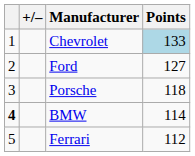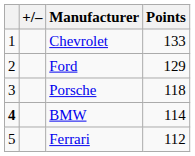 <table class="wikitable" style="font-size: 95%;">
 <tr>
 <th scope="col"></th>
 <th scope="col">+/–</th>
 <th scope="col">Manufacturer</th>
 <th scope="col">Points</th>
 </tr>
 <tr>
 <td align=center>1</td>
 <td align="left"></td>
 <td> <a href='#'>Chevrolet</a></td>
-<td align=right style="background: lightblue;">133</td>
+<td align=right>133</td>
 </tr>
 <tr>
 <td align=center>2</td>
 <td align="left"></td>
 <td> <a href='#'>Ford</a></td>
-<td align=right>127</td>
+<td align=right>129</td>
 </tr>
 <tr>
 <td align=center>3</td>
 <td align="left"></td>
 <td> <a href='#'>Porsche</a></td>
 <td align=right>118</td>
 </tr>
 <tr>
 <td align=center><strong>4</strong></td>
 <td align="left"></td>
 <td> <a href='#'>BMW</a></td>
 <td align=right>114</td>
 </tr>
 <tr>
 <td align=center>5</td>
 <td align="left"></td>
 <td> <a href='#'>Ferrari</a></td>
 <td align=right>112</td>
 </tr>
 </table>
